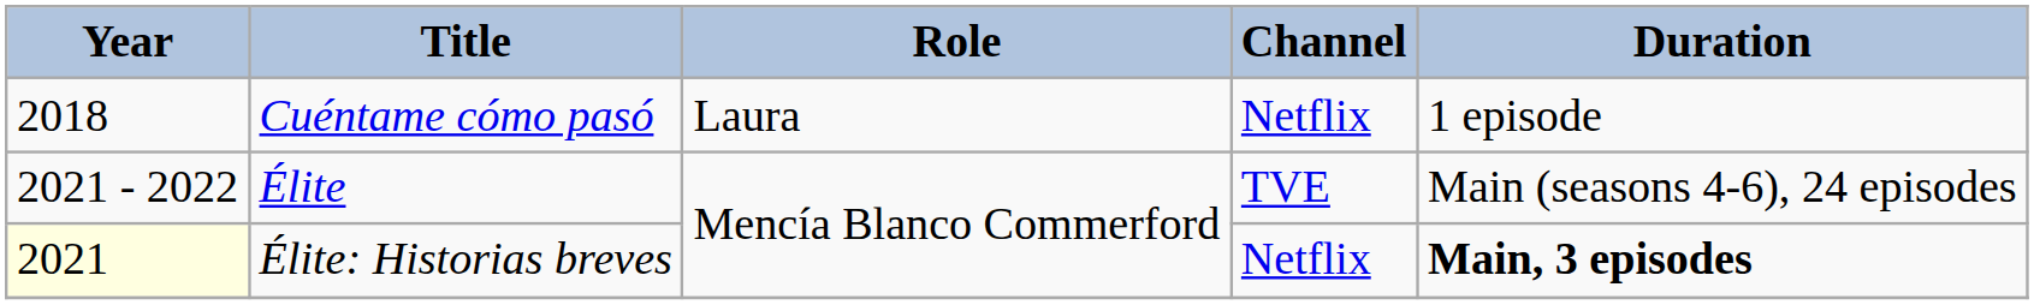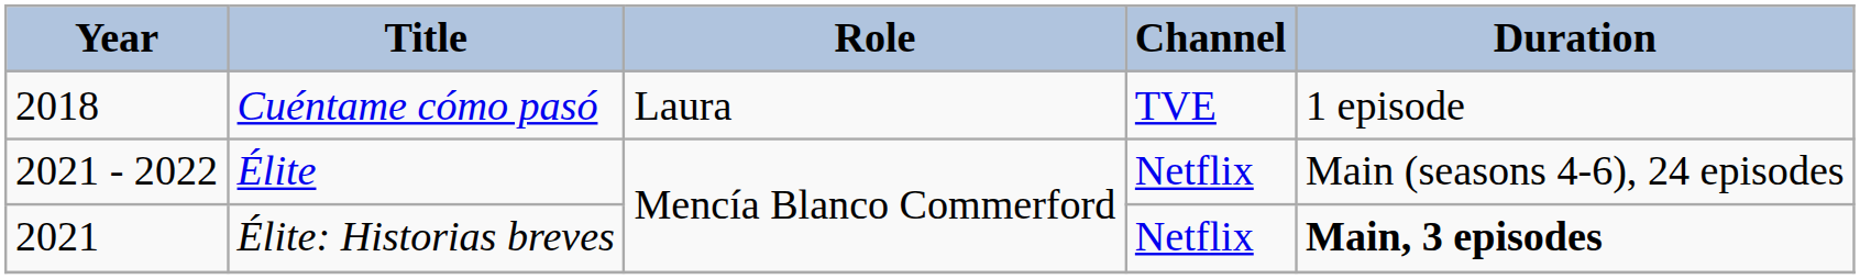 <table class="wikitable">
 <tr>
 <th style="background: #B0C4DE;">Year</th>
 <th style="background: #B0C4DE;">Title</th>
 <th style="background: #B0C4DE;">Role</th>
 <th style="background: #B0C4DE;">Channel</th>
 <th style="background: #B0C4DE;">Duration</th>
 </tr>
 <tr>
 <td>2018</td>
 <td><em><a href='#'>Cuéntame cómo pasó</a></em></td>
 <td>Laura</td>
-<td><a href='#'>Netflix</a></td>
+<td><a href='#'>TVE</a></td>
 <td>1 episode</td>
 </tr>
 <tr>
 <td>2021 - 2022</td>
 <td><em><a href='#'>Élite</a></em></td>
 <td rowspan="2">Mencía Blanco Commerford</td>
-<td><a href='#'>TVE</a></td>
+<td><a href='#'>Netflix</a></td>
 <td>Main (seasons 4-6), 24 episodes</td>
 </tr>
 <tr>
-<td style="background: lightyellow;">2021</td>
+<td>2021</td>
 <td><em>Élite: Historias breves</em></td>
 <td><a href='#'>Netflix</a></td>
 <td><strong>Main, 3 episodes</strong></td>
 </tr>
 <tr>
 </tr>
 </table>
